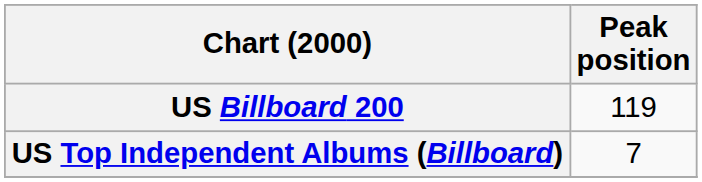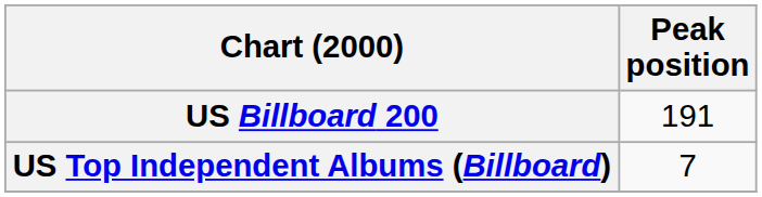 <table class="wikitable sortable plainrowheaders" style="text-align:center">
 <tr>
 <th scope="col">Chart (2000)</th>
 <th scope="col">Peak<br>position</th>
 </tr>
 <tr>
 <th scope=row>US <a href='#'><em>Billboard</em> 200</a></th>
-<td align="center">119</td>
+<td align="center">191</td>
 </tr>
 <tr>
 <th scope=row>US <a href='#'>Top Independent Albums</a> (<em><a href='#'>Billboard</a></em>)</th>
 <td align="center">7</td>
 </tr>
 <tr>
 </tr>
 </table>
